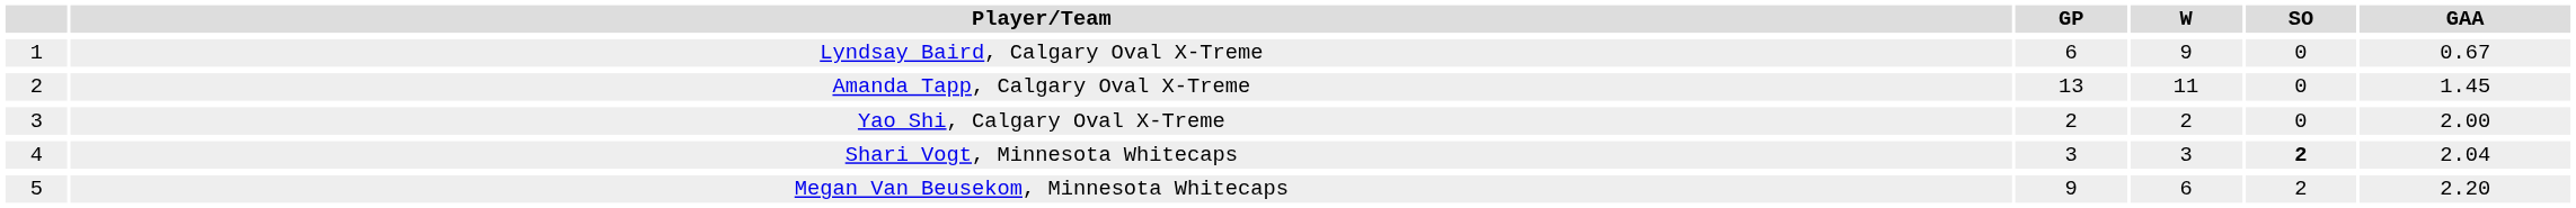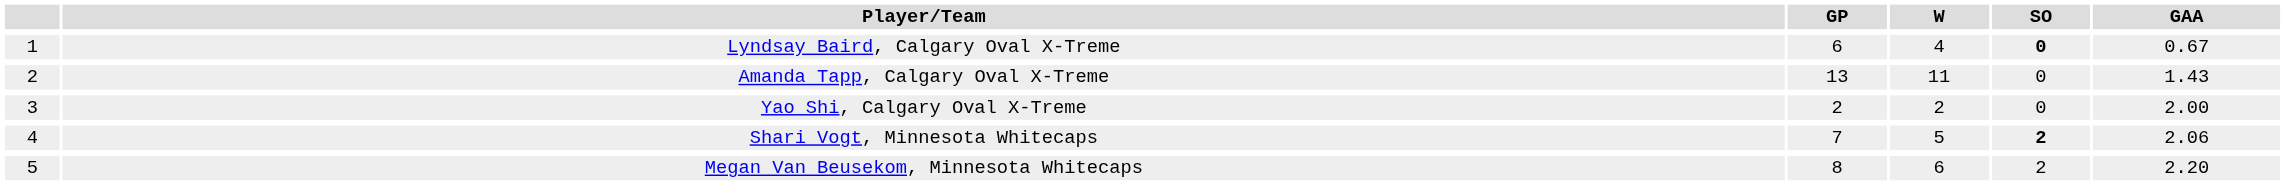 <table width=100%>
 <tr>
 <th colspan=2></th>
 </tr>
 <tr bgcolor="#dddddd">
 <th !width=10%></th>
 <th !width=5%>Player/Team</th>
 <th !width=5%>GP</th>
 <th !width=5%>W</th>
 <th !width=5%>SO</th>
 <th !width=5%>GAA</th>
 </tr>
 <tr>
 </tr>
 <tr bgcolor="#eeeeee">
 <td align=center>1</td>
 <td align=center><a href='#'>Lyndsay Baird</a>, Calgary Oval X-Treme</td>
 <td align=center>6</td>
-<td align=center>9</td>
-<td align=center>0</td>
+<td align=center>4</td>
+<td align=center><strong>0</strong></td>
 <td align=center>0.67</td>
 </tr>
 <tr>
 </tr>
 <tr bgcolor="#eeeeee">
 <td align=center>2</td>
 <td align=center><a href='#'>Amanda Tapp</a>, Calgary Oval X-Treme</td>
 <td align=center>13</td>
 <td align=center>11</td>
 <td align=center>0</td>
-<td align=center>1.45</td>
+<td align=center>1.43</td>
 </tr>
 <tr>
 </tr>
 <tr bgcolor="#eeeeee">
 <td align=center>3</td>
 <td align=center><a href='#'>Yao Shi</a>,  	Calgary Oval X-Treme</td>
 <td align=center>2</td>
 <td align=center>2</td>
 <td align=center>0</td>
 <td align=center>2.00</td>
 </tr>
 <tr>
 </tr>
 <tr bgcolor="#eeeeee">
 <td align=center>4</td>
 <td align=center><a href='#'>Shari Vogt</a>, Minnesota Whitecaps</td>
-<td align=center>3</td>
-<td align=center>3</td>
+<td align=center>7</td>
+<td align=center>5</td>
 <td align=center><strong>2</strong></td>
-<td align=center>2.04</td>
+<td align=center>2.06</td>
 </tr>
 <tr>
 </tr>
 <tr bgcolor="#eeeeee">
 <td align=center>5</td>
 <td align=center><a href='#'>Megan Van Beusekom</a>, Minnesota Whitecaps</td>
-<td align=center>9</td>
+<td align=center>8</td>
 <td align=center>6</td>
 <td align=center>2</td>
 <td align=center>2.20</td>
 </tr>
 <tr>
 </tr>
 </table>
